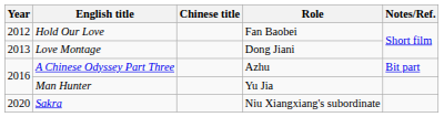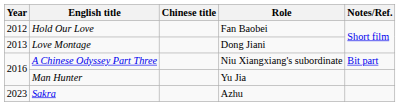 <table class="wikitable sortable">
 <tr>
 <th>Year</th>
 <th>English title</th>
 <th>Chinese title</th>
 <th>Role</th>
 <th>Notes/Ref.</th>
 </tr>
 <tr>
 <td>2012</td>
 <td><em>Hold Our Love</em></td>
 <td></td>
 <td>Fan Baobei</td>
 <td rowspan=2><a href='#'>Short film</a></td>
 </tr>
 <tr>
 <td>2013</td>
 <td><em>Love Montage</em></td>
 <td></td>
 <td>Dong Jiani</td>
 </tr>
 <tr>
 <td rowspan=2>2016</td>
 <td><em><a href='#'>A Chinese Odyssey Part Three</a></em></td>
 <td></td>
-<td>Azhu</td>
+<td>Niu Xiangxiang's subordinate</td>
 <td><a href='#'>Bit part</a></td>
 </tr>
 <tr>
 <td><em>Man Hunter</em></td>
 <td></td>
 <td>Yu Jia</td>
 <td></td>
 </tr>
 <tr>
-<td>2020</td>
+<td>2023</td>
 <td><em><a href='#'>Sakra</a></em></td>
 <td></td>
-<td>Niu Xiangxiang's subordinate</td>
+<td>Azhu</td>
 <td></td>
 </tr>
 </table>
